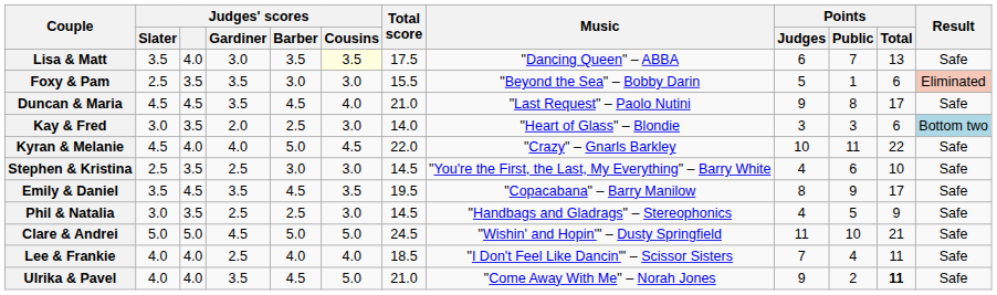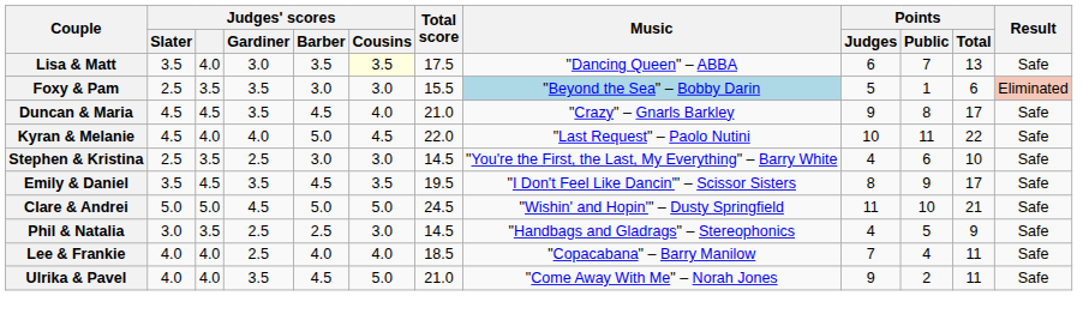 <table class="wikitable sortable" style="text-align:center; font-size:90%">
 <tr>
 <th scope="col" rowspan=2>Couple</th>
 <th scope="col" colspan=5 class="unsortable">Judges' scores</th>
 <th scope="col" rowspan=2>Total<br>score</th>
 <th scope="col" rowspan=2 class="unsortable">Music</th>
 <th scope="col" colspan=3>Points</th>
 <th scope="col" rowspan=2 class="unsortable">Result</th>
 </tr>
 <tr>
 <th class="unsortable">Slater</th>
 <th class="unsortable"></th>
 <th class="unsortable">Gardiner</th>
 <th class="unsortable">Barber</th>
 <th class="unsortable">Cousins</th>
 <th class="unsortable">Judges</th>
 <th class="unsortable">Public</th>
 <th>Total</th>
 </tr>
 <tr>
 <th scope="row">Lisa & Matt</th>
 <td>3.5</td>
 <td>4.0</td>
 <td>3.0</td>
 <td>3.5</td>
 <td style="background: lightyellow;">3.5</td>
 <td>17.5</td>
 <td>"<a href='#'>Dancing Queen</a>" – <a href='#'>ABBA</a></td>
 <td>6</td>
 <td>7</td>
 <td>13</td>
 <td>Safe</td>
 </tr>
 <tr>
 <th scope="row">Foxy & Pam</th>
 <td>2.5</td>
 <td>3.5</td>
 <td>3.5</td>
 <td>3.0</td>
 <td>3.0</td>
 <td>15.5</td>
-<td>"<a href='#'>Beyond the Sea</a>" – <a href='#'>Bobby Darin</a></td>
+<td style="background: lightblue;">"<a href='#'>Beyond the Sea</a>" – <a href='#'>Bobby Darin</a></td>
 <td>5</td>
 <td>1</td>
 <td>6</td>
 <td bgcolor="f4c7b8">Eliminated</td>
 </tr>
 <tr>
 <th scope="row">Duncan & Maria</th>
 <td>4.5</td>
 <td>4.5</td>
 <td>3.5</td>
 <td>4.5</td>
 <td>4.0</td>
 <td>21.0</td>
-<td>"<a href='#'>Last Request</a>" – <a href='#'>Paolo Nutini</a></td>
+<td>"<a href='#'>Crazy</a>" – <a href='#'>Gnarls Barkley</a></td>
 <td>9</td>
 <td>8</td>
 <td>17</td>
 <td>Safe</td>
-</tr>
-<tr>
-<th scope="row">Kay & Fred</th>
-<td>3.0</td>
-<td>3.5</td>
-<td>2.0</td>
-<td>2.5</td>
-<td>3.0</td>
-<td>14.0</td>
-<td>"<a href='#'>Heart of Glass</a>" – <a href='#'>Blondie</a></td>
-<td>3</td>
-<td>3</td>
-<td>6</td>
-<td bgcolor=lightblue>Bottom two</td>
 </tr>
 <tr>
 <th scope="row">Kyran & Melanie</th>
 <td>4.5</td>
 <td>4.0</td>
 <td>4.0</td>
 <td>5.0</td>
 <td>4.5</td>
 <td>22.0</td>
-<td>"<a href='#'>Crazy</a>" – <a href='#'>Gnarls Barkley</a></td>
+<td>"<a href='#'>Last Request</a>" – <a href='#'>Paolo Nutini</a></td>
 <td>10</td>
 <td>11</td>
 <td>22</td>
 <td>Safe</td>
 </tr>
 <tr>
 <th scope="row">Stephen & Kristina</th>
 <td>2.5</td>
 <td>3.5</td>
 <td>2.5</td>
 <td>3.0</td>
 <td>3.0</td>
 <td>14.5</td>
 <td>"<a href='#'>You're the First, the Last, My Everything</a>" – <a href='#'>Barry White</a></td>
 <td>4</td>
 <td>6</td>
 <td>10</td>
 <td>Safe</td>
 </tr>
 <tr>
 <th scope="row">Emily & Daniel</th>
 <td>3.5</td>
 <td>4.5</td>
 <td>3.5</td>
 <td>4.5</td>
 <td>3.5</td>
 <td>19.5</td>
-<td>"<a href='#'>Copacabana</a>" – <a href='#'>Barry Manilow</a></td>
+<td>"<a href='#'>I Don't Feel Like Dancin'</a>" – <a href='#'>Scissor Sisters</a></td>
 <td>8</td>
 <td>9</td>
 <td>17</td>
+<td>Safe</td>
+</tr>
+<tr>
+<th scope="row">Clare & Andrei</th>
+<td>5.0</td>
+<td>5.0</td>
+<td>4.5</td>
+<td>5.0</td>
+<td>5.0</td>
+<td>24.5</td>
+<td>"<a href='#'>Wishin' and Hopin'</a>" – <a href='#'>Dusty Springfield</a></td>
+<td>11</td>
+<td>10</td>
+<td>21</td>
 <td>Safe</td>
 </tr>
 <tr>
 <th scope="row">Phil & Natalia</th>
 <td>3.0</td>
 <td>3.5</td>
 <td>2.5</td>
 <td>2.5</td>
 <td>3.0</td>
 <td>14.5</td>
 <td>"<a href='#'>Handbags and Gladrags</a>" – <a href='#'>Stereophonics</a></td>
 <td>4</td>
 <td>5</td>
 <td>9</td>
 <td>Safe</td>
 </tr>
 <tr>
-<th scope="row">Clare & Andrei</th>
-<td>5.0</td>
-<td>5.0</td>
-<td>4.5</td>
-<td>5.0</td>
-<td>5.0</td>
-<td>24.5</td>
-<td>"<a href='#'>Wishin' and Hopin'</a>" – <a href='#'>Dusty Springfield</a></td>
-<td>11</td>
-<td>10</td>
-<td>21</td>
-<td>Safe</td>
-</tr>
-<tr>
 <th scope="row">Lee & Frankie</th>
 <td>4.0</td>
 <td>4.0</td>
 <td>2.5</td>
 <td>4.0</td>
 <td>4.0</td>
 <td>18.5</td>
-<td>"<a href='#'>I Don't Feel Like Dancin'</a>" – <a href='#'>Scissor Sisters</a></td>
+<td>"<a href='#'>Copacabana</a>" – <a href='#'>Barry Manilow</a></td>
 <td>7</td>
 <td>4</td>
 <td>11</td>
 <td>Safe</td>
 </tr>
 <tr>
 <th scope="row">Ulrika & Pavel</th>
 <td>4.0</td>
 <td>4.0</td>
 <td>3.5</td>
 <td>4.5</td>
 <td>5.0</td>
 <td>21.0</td>
 <td>"<a href='#'>Come Away With Me</a>" – <a href='#'>Norah Jones</a></td>
 <td>9</td>
 <td>2</td>
-<td><strong>11</strong></td>
+<td>11</td>
 <td>Safe</td>
 </tr>
 </table>
